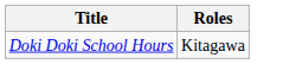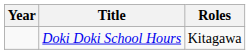 <table class="wikitable sortable">
 <tr>
+<th>Year</th>
 <th>Title</th>
 <th>Roles</th>
 </tr>
 <tr>
+<td></td>
 <td><em><a href='#'>Doki Doki School Hours</a></em></td>
 <td>Kitagawa</td>
 </tr>
 </table>
